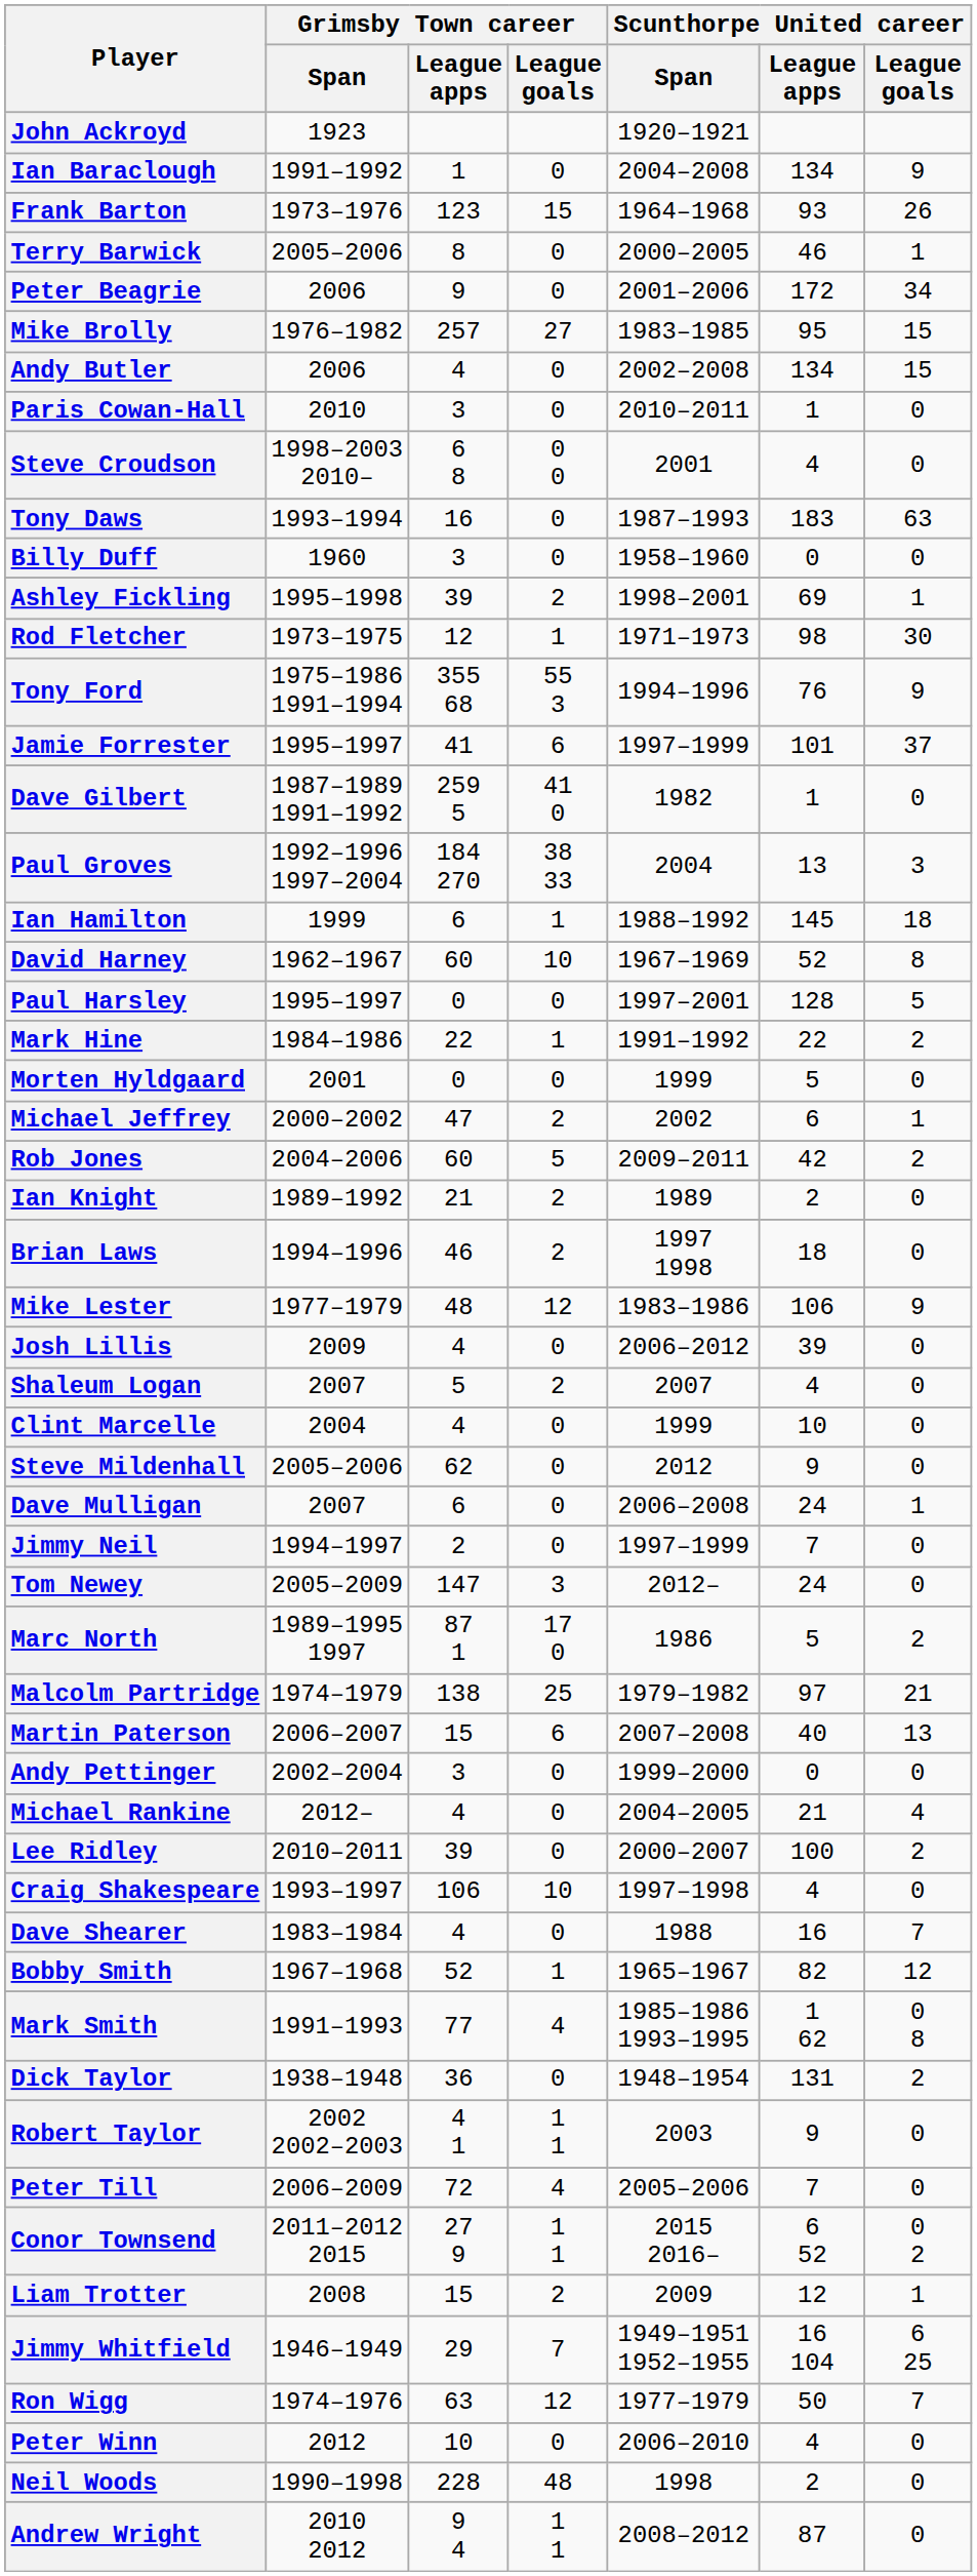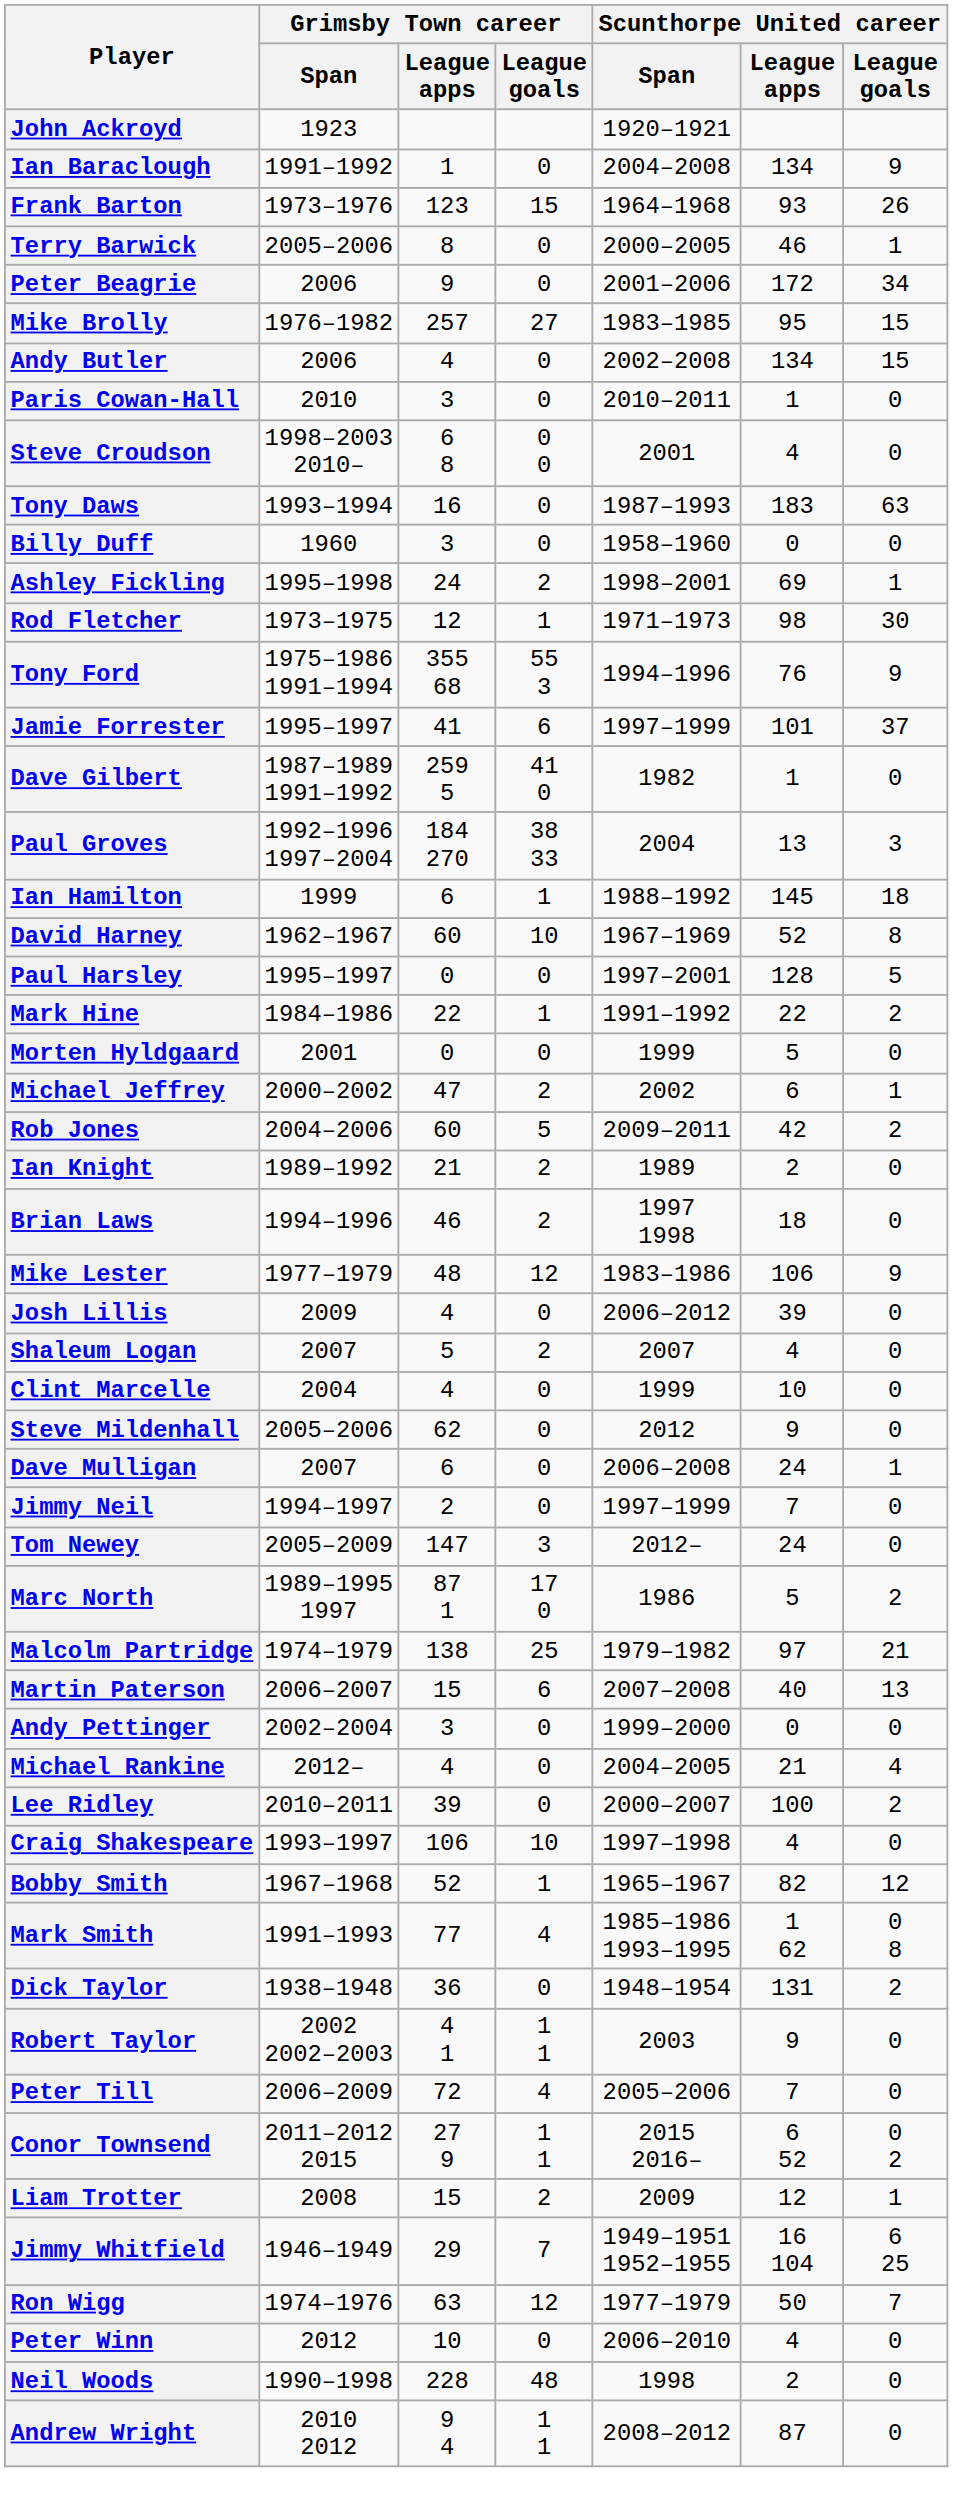 <table class="wikitable plainrowheaders" style="text-align:center">
 <tr>
 <th rowspan="2" scope="col">Player</th>
 <th colspan="3" scope="col">Grimsby Town career</th>
 <th colspan="3" scope="col">Scunthorpe United career</th>
 </tr>
 <tr>
 <th scope="col">Span</th>
 <th scope="col">League<br>apps</th>
 <th scope="col">League<br>goals</th>
 <th scope="col">Span</th>
 <th scope="col">League<br>apps</th>
 <th scope="col">League<br>goals</th>
 </tr>
 <tr>
 <th scope="row" style="text-align:left;"><a href='#'>John Ackroyd</a></th>
 <td>1923</td>
 <td></td>
 <td></td>
 <td>1920–1921</td>
 <td></td>
 <td></td>
 </tr>
 <tr>
 <th scope="row" style="text-align:left;"><a href='#'>Ian Baraclough</a></th>
 <td>1991–1992</td>
 <td>1</td>
 <td>0</td>
 <td>2004–2008</td>
 <td>134</td>
 <td>9</td>
 </tr>
 <tr>
 <th scope="row" style="text-align:left;"><a href='#'>Frank Barton</a></th>
 <td>1973–1976</td>
 <td>123</td>
 <td>15</td>
 <td>1964–1968</td>
 <td>93</td>
 <td>26</td>
 </tr>
 <tr>
 <th scope="row" style="text-align:left;"><a href='#'>Terry Barwick</a></th>
 <td>2005–2006</td>
 <td>8</td>
 <td>0</td>
 <td>2000–2005</td>
 <td>46</td>
 <td>1</td>
 </tr>
 <tr>
 <th scope="row" style="text-align:left;"><a href='#'>Peter Beagrie</a></th>
 <td>2006</td>
 <td>9</td>
 <td>0</td>
 <td>2001–2006</td>
 <td>172</td>
 <td>34</td>
 </tr>
 <tr>
 <th scope="row" style="text-align:left;"><a href='#'>Mike Brolly</a></th>
 <td>1976–1982</td>
 <td>257</td>
 <td>27</td>
 <td>1983–1985</td>
 <td>95</td>
 <td>15</td>
 </tr>
 <tr>
 <th scope="row" style="text-align:left;"><a href='#'>Andy Butler</a></th>
 <td>2006</td>
 <td>4</td>
 <td>0</td>
 <td>2002–2008</td>
 <td>134</td>
 <td>15</td>
 </tr>
 <tr>
 <th scope="row" style="text-align:left;"><a href='#'>Paris Cowan-Hall</a></th>
 <td>2010</td>
 <td>3</td>
 <td>0</td>
 <td>2010–2011</td>
 <td>1</td>
 <td>0</td>
 </tr>
 <tr>
 <th scope="row" style="text-align:left;"><a href='#'>Steve Croudson</a></th>
 <td>1998–2003<br>2010–</td>
 <td>6<br>8</td>
 <td>0<br>0</td>
 <td>2001</td>
 <td>4</td>
 <td>0</td>
 </tr>
 <tr>
 <th scope="row" style="text-align:left;"><a href='#'>Tony Daws</a></th>
 <td>1993–1994</td>
 <td>16</td>
 <td>0</td>
 <td>1987–1993</td>
 <td>183</td>
 <td>63</td>
 </tr>
 <tr>
 <th scope="row" style="text-align:left;"><a href='#'>Billy Duff</a></th>
 <td>1960</td>
 <td>3</td>
 <td>0</td>
 <td>1958–1960</td>
 <td>0</td>
 <td>0</td>
 </tr>
 <tr>
 <th scope="row" style="text-align:left;"><a href='#'>Ashley Fickling</a></th>
 <td>1995–1998</td>
-<td>39</td>
+<td>24</td>
 <td>2</td>
 <td>1998–2001</td>
 <td>69</td>
 <td>1</td>
 </tr>
 <tr>
 <th scope="row" style="text-align:left;"><a href='#'>Rod Fletcher</a></th>
 <td>1973–1975</td>
 <td>12</td>
 <td>1</td>
 <td>1971–1973</td>
 <td>98</td>
 <td>30</td>
 </tr>
 <tr>
 <th scope="row" style="text-align:left;"><a href='#'>Tony Ford</a></th>
 <td>1975–1986<br>1991–1994</td>
 <td>355<br>68</td>
 <td>55<br>3</td>
 <td>1994–1996</td>
 <td>76</td>
 <td>9</td>
 </tr>
 <tr>
 <th scope="row" style="text-align:left;"><a href='#'>Jamie Forrester</a></th>
 <td>1995–1997</td>
 <td>41</td>
 <td>6</td>
 <td>1997–1999</td>
 <td>101</td>
 <td>37</td>
 </tr>
 <tr>
 <th scope="row" style="text-align:left;"><a href='#'>Dave Gilbert</a></th>
 <td>1987–1989<br>1991–1992</td>
 <td>259<br>5</td>
 <td>41<br>0</td>
 <td>1982</td>
 <td>1</td>
 <td>0</td>
 </tr>
 <tr>
 <th scope="row" style="text-align:left;"><a href='#'>Paul Groves</a></th>
 <td>1992–1996<br>1997–2004</td>
 <td>184<br>270</td>
 <td>38<br>33</td>
 <td>2004</td>
 <td>13</td>
 <td>3</td>
 </tr>
 <tr>
 <th scope="row" style="text-align:left;"><a href='#'>Ian Hamilton</a></th>
 <td>1999</td>
 <td>6</td>
 <td>1</td>
 <td>1988–1992</td>
 <td>145</td>
 <td>18</td>
 </tr>
 <tr>
 <th scope="row" style="text-align:left;"><a href='#'>David Harney</a></th>
 <td>1962–1967</td>
 <td>60</td>
 <td>10</td>
 <td>1967–1969</td>
 <td>52</td>
 <td>8</td>
 </tr>
 <tr>
 <th scope="row" style="text-align:left;"><a href='#'>Paul Harsley</a></th>
 <td>1995–1997</td>
 <td>0</td>
 <td>0</td>
 <td>1997–2001</td>
 <td>128</td>
 <td>5</td>
 </tr>
 <tr>
 <th scope="row" style="text-align:left;"><a href='#'>Mark Hine</a></th>
 <td>1984–1986</td>
 <td>22</td>
 <td>1</td>
 <td>1991–1992</td>
 <td>22</td>
 <td>2</td>
 </tr>
 <tr>
 <th scope="row" style="text-align:left;"><a href='#'>Morten Hyldgaard</a></th>
 <td>2001</td>
 <td>0</td>
 <td>0</td>
 <td>1999</td>
 <td>5</td>
 <td>0</td>
 </tr>
 <tr>
 <th scope="row" style="text-align:left;"><a href='#'>Michael Jeffrey</a></th>
 <td>2000–2002</td>
 <td>47</td>
 <td>2</td>
 <td>2002</td>
 <td>6</td>
 <td>1</td>
 </tr>
 <tr>
 <th scope="row" style="text-align:left;"><a href='#'>Rob Jones</a></th>
 <td>2004–2006</td>
 <td>60</td>
 <td>5</td>
 <td>2009–2011</td>
 <td>42</td>
 <td>2</td>
 </tr>
 <tr>
 <th scope="row" style="text-align:left;"><a href='#'>Ian Knight</a></th>
 <td>1989–1992</td>
 <td>21</td>
 <td>2</td>
 <td>1989</td>
 <td>2</td>
 <td>0</td>
 </tr>
 <tr>
 <th scope="row" style="text-align:left;"><a href='#'>Brian Laws</a></th>
 <td>1994–1996</td>
 <td>46</td>
 <td>2</td>
 <td>1997<br>1998</td>
 <td>18</td>
 <td>0</td>
 </tr>
 <tr>
 <th scope="row" style="text-align:left;"><a href='#'>Mike Lester</a></th>
 <td>1977–1979</td>
 <td>48</td>
 <td>12</td>
 <td>1983–1986</td>
 <td>106</td>
 <td>9</td>
 </tr>
 <tr>
 <th scope="row" style="text-align:left;"><a href='#'>Josh Lillis</a></th>
 <td>2009</td>
 <td>4</td>
 <td>0</td>
 <td>2006–2012</td>
 <td>39</td>
 <td>0</td>
 </tr>
 <tr>
 <th scope="row" style="text-align:left;"><a href='#'>Shaleum Logan</a></th>
 <td>2007</td>
 <td>5</td>
 <td>2</td>
 <td>2007</td>
 <td>4</td>
 <td>0</td>
 </tr>
 <tr>
 <th scope="row" style="text-align:left;"><a href='#'>Clint Marcelle</a></th>
 <td>2004</td>
 <td>4</td>
 <td>0</td>
 <td>1999</td>
 <td>10</td>
 <td>0</td>
 </tr>
 <tr>
 <th scope="row" style="text-align:left;"><a href='#'>Steve Mildenhall</a></th>
 <td>2005–2006</td>
 <td>62</td>
 <td>0</td>
 <td>2012</td>
 <td>9</td>
 <td>0</td>
 </tr>
 <tr>
 <th scope="row" style="text-align:left;"><a href='#'>Dave Mulligan</a></th>
 <td>2007</td>
 <td>6</td>
 <td>0</td>
 <td>2006–2008</td>
 <td>24</td>
 <td>1</td>
 </tr>
 <tr>
 <th scope="row" style="text-align:left;"><a href='#'>Jimmy Neil</a></th>
 <td>1994–1997</td>
 <td>2</td>
 <td>0</td>
 <td>1997–1999</td>
 <td>7</td>
 <td>0</td>
 </tr>
 <tr>
 <th scope="row" style="text-align:left;"><a href='#'>Tom Newey</a></th>
 <td>2005–2009</td>
 <td>147</td>
 <td>3</td>
 <td>2012–</td>
 <td>24</td>
 <td>0</td>
 </tr>
 <tr>
 <th scope="row" style="text-align:left;"><a href='#'>Marc North</a></th>
 <td>1989–1995<br>1997</td>
 <td>87<br>1</td>
 <td>17<br>0</td>
 <td>1986</td>
 <td>5</td>
 <td>2</td>
 </tr>
 <tr>
 <th scope="row" style="text-align:left;"><a href='#'>Malcolm Partridge</a></th>
 <td>1974–1979</td>
 <td>138</td>
 <td>25</td>
 <td>1979–1982</td>
 <td>97</td>
 <td>21</td>
 </tr>
 <tr>
 <th scope="row" style="text-align:left;"><a href='#'>Martin Paterson</a></th>
 <td>2006–2007</td>
 <td>15</td>
 <td>6</td>
 <td>2007–2008</td>
 <td>40</td>
 <td>13</td>
 </tr>
 <tr>
 <th scope="row" style="text-align:left;"><a href='#'>Andy Pettinger</a></th>
 <td>2002–2004</td>
 <td>3</td>
 <td>0</td>
 <td>1999–2000</td>
 <td>0</td>
 <td>0</td>
 </tr>
 <tr>
 <th scope="row" style="text-align:left;"><a href='#'>Michael Rankine</a></th>
 <td>2012–</td>
 <td>4</td>
 <td>0</td>
 <td>2004–2005</td>
 <td>21</td>
 <td>4</td>
 </tr>
 <tr>
 <th scope="row" style="text-align:left;"><a href='#'>Lee Ridley</a></th>
 <td>2010–2011</td>
 <td>39</td>
 <td>0</td>
 <td>2000–2007</td>
 <td>100</td>
 <td>2</td>
 </tr>
 <tr>
 <th scope="row" style="text-align:left;"><a href='#'>Craig Shakespeare</a></th>
 <td>1993–1997</td>
 <td>106</td>
 <td>10</td>
 <td>1997–1998</td>
 <td>4</td>
 <td>0</td>
 </tr>
 <tr>
-<th scope="row" style="text-align:left;"><a href='#'>Dave Shearer</a></th>
-<td>1983–1984</td>
-<td>4</td>
-<td>0</td>
-<td>1988</td>
-<td>16</td>
-<td>7</td>
-</tr>
-<tr>
 <th scope="row" style="text-align:left;"><a href='#'>Bobby Smith</a></th>
 <td>1967–1968</td>
 <td>52</td>
 <td>1</td>
 <td>1965–1967</td>
 <td>82</td>
 <td>12</td>
 </tr>
 <tr>
 <th scope="row" style="text-align:left;"><a href='#'>Mark Smith</a></th>
 <td>1991–1993</td>
 <td>77</td>
 <td>4</td>
 <td>1985–1986<br>1993–1995</td>
 <td>1<br>62</td>
 <td>0<br>8</td>
 </tr>
 <tr>
 <th scope="row" style="text-align:left;"><a href='#'>Dick Taylor</a></th>
 <td>1938–1948</td>
 <td>36</td>
 <td>0</td>
 <td>1948–1954</td>
 <td>131</td>
 <td>2</td>
 </tr>
 <tr>
 <th scope="row" style="text-align:left;"><a href='#'>Robert Taylor</a></th>
 <td>2002<br>2002–2003</td>
 <td>4<br>1</td>
 <td>1<br>1</td>
 <td>2003</td>
 <td>9</td>
 <td>0</td>
 </tr>
 <tr>
 <th scope="row" style="text-align:left;"><a href='#'>Peter Till</a></th>
 <td>2006–2009</td>
 <td>72</td>
 <td>4</td>
 <td>2005–2006</td>
 <td>7</td>
 <td>0</td>
 </tr>
 <tr>
 <th scope="row" style="text-align:left;"><a href='#'>Conor Townsend</a></th>
 <td>2011–2012<br>2015</td>
 <td>27<br>9</td>
 <td>1<br>1</td>
 <td>2015<br>2016–</td>
 <td>6<br>52</td>
 <td>0<br>2</td>
 </tr>
 <tr>
 <th scope="row" style="text-align:left;"><a href='#'>Liam Trotter</a></th>
 <td>2008</td>
 <td>15</td>
 <td>2</td>
 <td>2009</td>
 <td>12</td>
 <td>1</td>
 </tr>
 <tr>
 <th scope="row" style="text-align:left;"><a href='#'>Jimmy Whitfield</a></th>
 <td>1946–1949</td>
 <td>29</td>
 <td>7</td>
 <td>1949–1951<br>1952–1955</td>
 <td>16<br>104</td>
 <td>6<br>25</td>
 </tr>
 <tr>
 <th scope="row" style="text-align:left;"><a href='#'>Ron Wigg</a></th>
 <td>1974–1976</td>
 <td>63</td>
 <td>12</td>
 <td>1977–1979</td>
 <td>50</td>
 <td>7</td>
 </tr>
 <tr>
 <th scope="row" style="text-align:left;"><a href='#'>Peter Winn</a></th>
 <td>2012</td>
 <td>10</td>
 <td>0</td>
 <td>2006–2010</td>
 <td>4</td>
 <td>0</td>
 </tr>
 <tr>
 <th scope="row" style="text-align:left;"><a href='#'>Neil Woods</a></th>
 <td>1990–1998</td>
 <td>228</td>
 <td>48</td>
 <td>1998</td>
 <td>2</td>
 <td>0</td>
 </tr>
 <tr>
 <th scope="row" style="text-align:left;"><a href='#'>Andrew Wright</a></th>
 <td>2010<br>2012</td>
 <td>9<br>4</td>
 <td>1<br>1</td>
 <td>2008–2012</td>
 <td>87</td>
 <td>0</td>
 </tr>
 </table>
